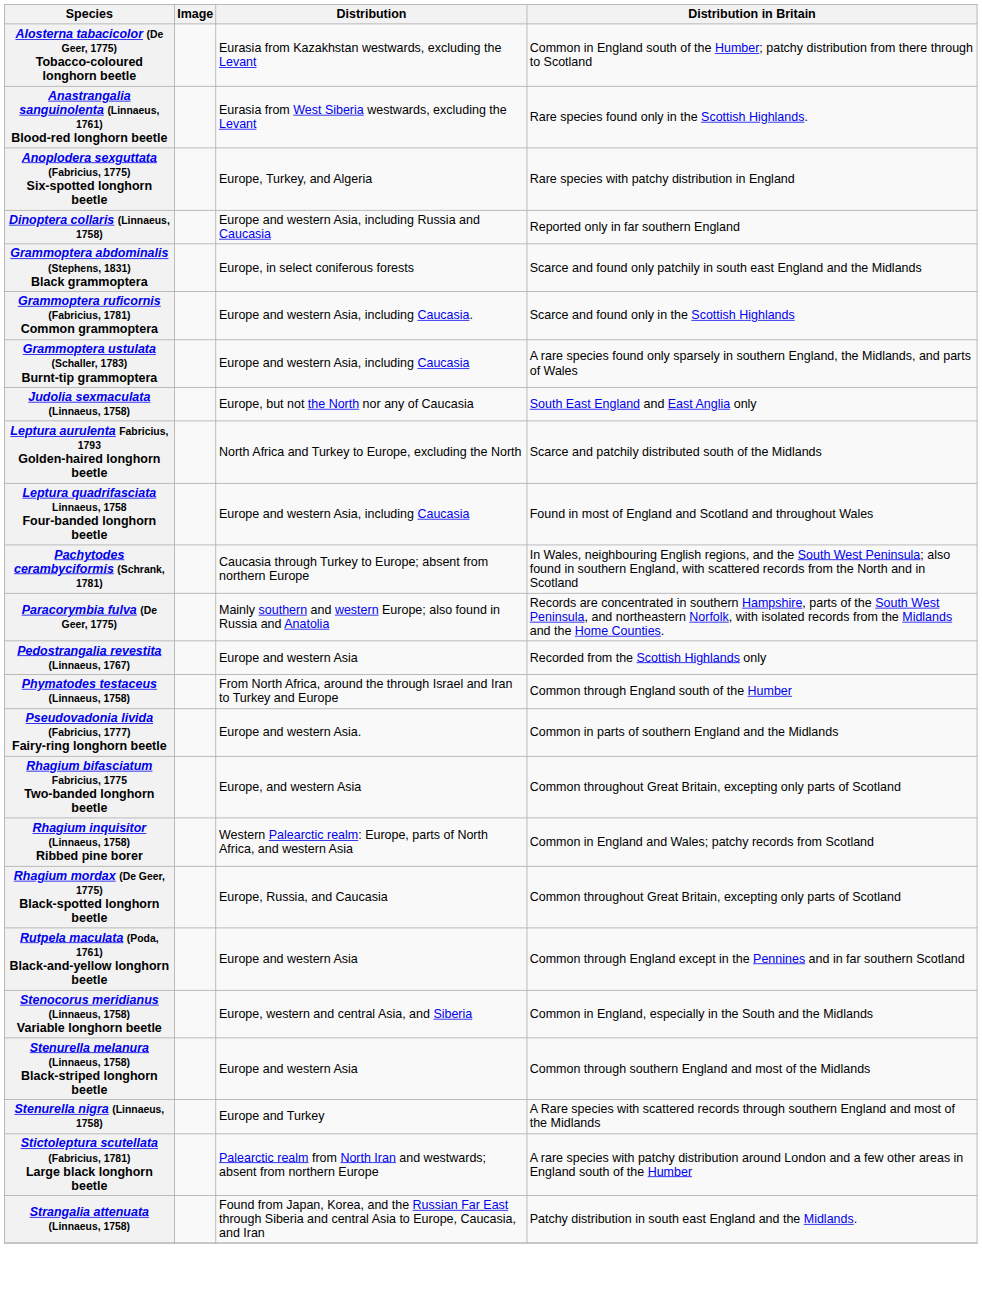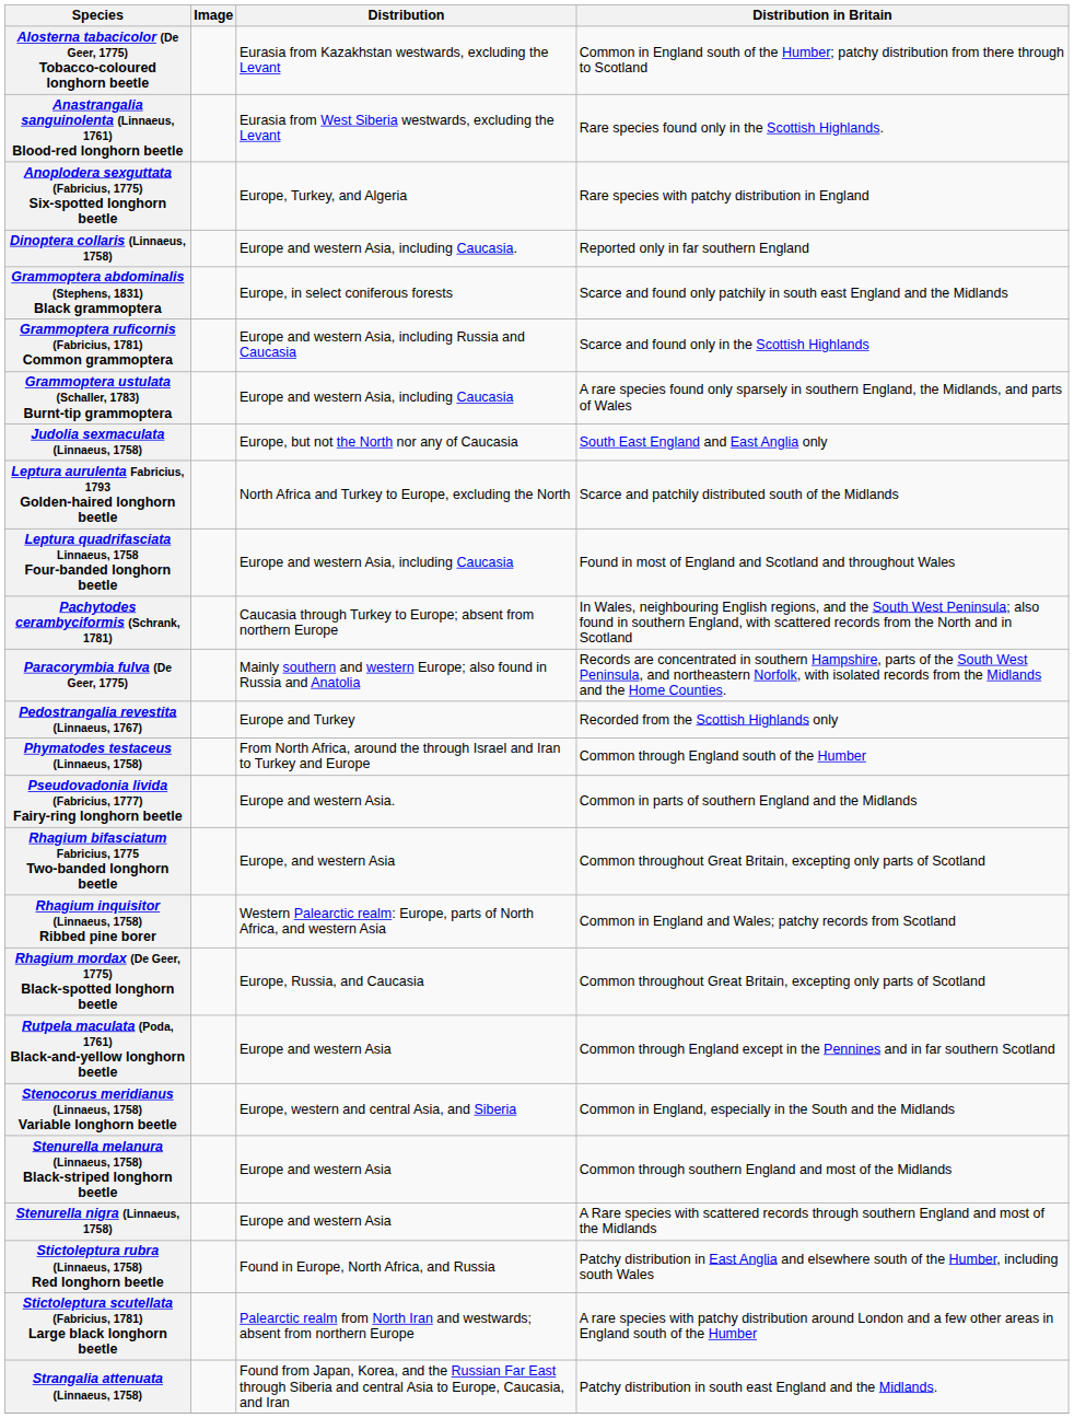 <table class="wikitable">
 <tr>
 <th scope="col">Species</th>
 <th scope="col">Image</th>
 <th scope="col">Distribution</th>
 <th scope="col">Distribution in Britain</th>
 </tr>
 <tr>
 <th scope="row"><em><a href='#'>Alosterna tabacicolor</a></em> <small>(De Geer, 1775)</small><br>Tobacco-coloured longhorn beetle</th>
 <td></td>
 <td>Eurasia from Kazakhstan westwards, excluding the <a href='#'>Levant</a></td>
 <td>Common in England south of the <a href='#'>Humber</a>; patchy distribution from there through to Scotland</td>
 </tr>
 <tr>
 <th scope="row"><em><a href='#'>Anastrangalia sanguinolenta</a></em> <small>(Linnaeus, 1761)</small><br>Blood-red longhorn beetle</th>
 <td></td>
 <td>Eurasia from <a href='#'>West Siberia</a> westwards, excluding the <a href='#'>Levant</a></td>
 <td>Rare species found only in the <a href='#'>Scottish Highlands</a>.</td>
 </tr>
 <tr>
 <th scope="row"><em><a href='#'>Anoplodera sexguttata</a></em> <small>(Fabricius, 1775)</small><br>Six-spotted longhorn beetle</th>
 <td></td>
 <td>Europe, Turkey, and Algeria</td>
 <td>Rare species with patchy distribution in England</td>
 </tr>
 <tr>
 <th scope="row"><em><a href='#'>Dinoptera collaris</a></em> <small>(Linnaeus, 1758)</small></th>
 <td></td>
-<td>Europe and western Asia, including Russia and <a href='#'>Caucasia</a></td>
+<td>Europe and western Asia, including <a href='#'>Caucasia</a>.</td>
 <td>Reported only in far southern England</td>
 </tr>
 <tr>
 <th scope="row"><em><a href='#'>Grammoptera abdominalis</a></em> <small>(Stephens, 1831)</small><br>Black grammoptera</th>
 <td></td>
 <td>Europe, in select coniferous forests</td>
 <td>Scarce and found only patchily in south east England and the Midlands</td>
 </tr>
 <tr>
 <th scope="row"><em><a href='#'>Grammoptera ruficornis</a></em> <small>(Fabricius, 1781)</small><br>Common grammoptera</th>
 <td></td>
-<td>Europe and western Asia, including <a href='#'>Caucasia</a>.</td>
+<td>Europe and western Asia, including Russia and <a href='#'>Caucasia</a></td>
 <td>Scarce and found only in the <a href='#'>Scottish Highlands</a></td>
 </tr>
 <tr>
 <th scope="row"><em><a href='#'>Grammoptera ustulata</a></em> <small>(Schaller, 1783)</small><br>Burnt-tip grammoptera</th>
 <td></td>
 <td>Europe and western Asia, including <a href='#'>Caucasia</a></td>
 <td>A rare species found only sparsely in southern England, the Midlands, and parts of Wales</td>
 </tr>
 <tr>
 <th scope="row"><em><a href='#'>Judolia sexmaculata</a></em> <small>(Linnaeus, 1758)</small></th>
 <td></td>
 <td>Europe, but not <a href='#'>the North</a> nor any of Caucasia</td>
 <td><a href='#'>South East England</a> and <a href='#'>East Anglia</a> only</td>
 </tr>
 <tr>
 <th scope="row"><em><a href='#'>Leptura aurulenta</a></em> <small>Fabricius, 1793</small><br>Golden-haired longhorn beetle</th>
 <td></td>
 <td>North Africa and Turkey to Europe, excluding the North</td>
 <td>Scarce and patchily distributed south of the Midlands</td>
 </tr>
 <tr>
 <th scope="row"><em><a href='#'>Leptura quadrifasciata</a></em> <small>Linnaeus, 1758</small><br>Four-banded longhorn beetle</th>
 <td></td>
 <td>Europe and western Asia, including <a href='#'>Caucasia</a></td>
 <td>Found in most of England and Scotland and throughout Wales</td>
 </tr>
 <tr>
 <th scope="row"><em><a href='#'>Pachytodes cerambyciformis</a></em> <small>(Schrank, 1781)</small></th>
 <td></td>
 <td>Caucasia through Turkey to Europe; absent from northern Europe</td>
 <td>In Wales, neighbouring English regions, and the <a href='#'>South West Peninsula</a>; also found in southern England, with scattered records from the North and in Scotland</td>
 </tr>
 <tr>
 <th scope="row"><em><a href='#'>Paracorymbia fulva</a></em> <small>(De Geer, 1775)</small></th>
 <td></td>
 <td>Mainly <a href='#'>southern</a> and <a href='#'>western</a> Europe; also found in Russia and <a href='#'>Anatolia</a></td>
 <td>Records are concentrated in southern <a href='#'>Hampshire</a>, parts of the <a href='#'>South West Peninsula</a>, and northeastern <a href='#'>Norfolk</a>, with isolated records from the <a href='#'>Midlands</a> and the <a href='#'>Home Counties</a>.</td>
 </tr>
 <tr>
 <th scope="row"><em><a href='#'>Pedostrangalia revestita</a></em> <small>(Linnaeus, 1767)</small></th>
 <td></td>
-<td>Europe and western Asia</td>
+<td>Europe and Turkey</td>
 <td>Recorded from the <a href='#'>Scottish Highlands</a> only</td>
 </tr>
 <tr>
 <th scope="row"><em><a href='#'>Phymatodes testaceus</a></em> <small>(Linnaeus, 1758)</small></th>
 <td></td>
 <td>From North Africa, around the through Israel and Iran to Turkey and Europe</td>
 <td>Common through England south of the <a href='#'>Humber</a></td>
 </tr>
 <tr>
 <th scope="row"><em><a href='#'>Pseudovadonia livida</a></em> <small>(Fabricius, 1777)</small><br>Fairy-ring longhorn beetle</th>
 <td></td>
 <td>Europe and western Asia.</td>
 <td>Common in parts of southern England and the Midlands</td>
 </tr>
 <tr>
 <th scope="row"><em><a href='#'>Rhagium bifasciatum</a></em> <small>Fabricius, 1775</small><br>Two-banded longhorn beetle</th>
 <td></td>
 <td>Europe, and western Asia</td>
 <td>Common throughout Great Britain, excepting only parts of Scotland</td>
 </tr>
 <tr>
 <th scope="row"><em><a href='#'>Rhagium inquisitor</a></em> <small>(Linnaeus, 1758)</small><br>Ribbed pine borer</th>
 <td></td>
 <td>Western <a href='#'>Palearctic realm</a>: Europe, parts of North Africa, and western Asia</td>
 <td>Common in England and Wales; patchy records from Scotland</td>
 </tr>
 <tr>
 <th scope="row"><em><a href='#'>Rhagium mordax</a></em> <small>(De Geer, 1775)</small><br>Black-spotted longhorn beetle</th>
 <td></td>
 <td>Europe, Russia, and Caucasia</td>
 <td>Common throughout Great Britain, excepting only parts of Scotland</td>
 </tr>
 <tr>
 <th scope="row"><em><a href='#'>Rutpela maculata</a></em> <small>(Poda, 1761)</small><br>Black-and-yellow longhorn beetle</th>
 <td></td>
 <td>Europe and western Asia</td>
 <td>Common through England except in the <a href='#'>Pennines</a> and in far southern Scotland</td>
 </tr>
 <tr>
 <th scope="row"><em><a href='#'>Stenocorus meridianus</a></em> <small>(Linnaeus, 1758)</small><br>Variable longhorn beetle</th>
 <td></td>
 <td>Europe, western and central Asia, and <a href='#'>Siberia</a></td>
 <td>Common in England, especially in the South and the Midlands</td>
 </tr>
 <tr>
 <th scope="row"><em><a href='#'>Stenurella melanura</a></em> <small>(Linnaeus, 1758)</small><br>Black-striped longhorn beetle</th>
 <td></td>
 <td>Europe and western Asia</td>
 <td>Common through southern England and most of the Midlands</td>
 </tr>
 <tr>
 <th scope="row"><em><a href='#'>Stenurella nigra</a></em> <small>(Linnaeus, 1758)</small></th>
 <td></td>
-<td>Europe and Turkey</td>
+<td>Europe and western Asia</td>
 <td>A Rare species with scattered records through southern England and most of the Midlands</td>
+</tr>
+<tr>
+<th scope="row"><em><a href='#'>Stictoleptura rubra</a></em> <small>(Linnaeus, 1758)</small><br>Red longhorn beetle</th>
+<td></td>
+<td>Found in Europe, North Africa, and Russia</td>
+<td>Patchy distribution in <a href='#'>East Anglia</a> and elsewhere south of the <a href='#'>Humber</a>, including south Wales</td>
 </tr>
 <tr>
 <th scope="row"><em><a href='#'>Stictoleptura scutellata</a></em> <small>(Fabricius, 1781)</small><br>Large black longhorn beetle</th>
 <td></td>
 <td><a href='#'>Palearctic realm</a> from <a href='#'>North Iran</a> and westwards; absent from northern Europe</td>
 <td>A rare species with patchy distribution around London and a few other areas in England south of the <a href='#'>Humber</a></td>
 </tr>
 <tr>
 <th scope="row"><em><a href='#'>Strangalia attenuata</a></em> <small>(Linnaeus, 1758)</small></th>
 <td></td>
 <td>Found from Japan, Korea, and the <a href='#'>Russian Far East</a> through Siberia and central Asia to Europe, Caucasia, and Iran</td>
 <td>Patchy distribution in south east England and the <a href='#'>Midlands</a>.</td>
 </tr>
 <tr>
 </tr>
 </table>
